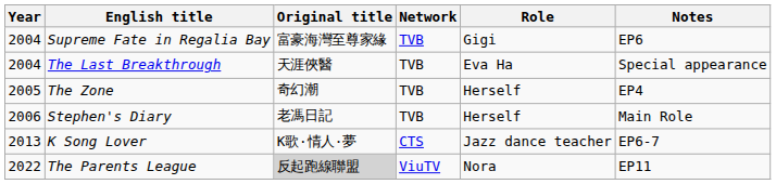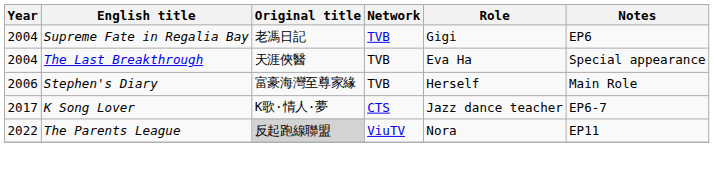 <table class="wikitable sortable">
 <tr>
 <th>Year</th>
 <th>English title</th>
 <th>Original title</th>
 <th>Network</th>
 <th>Role</th>
 <th class="unsortable">Notes</th>
 </tr>
 <tr>
 <td>2004</td>
 <td><em>Supreme Fate in Regalia Bay</em></td>
-<td>富豪海灣至尊家緣</td>
+<td>老馮日記</td>
 <td><a href='#'>TVB</a></td>
 <td>Gigi</td>
 <td>EP6</td>
 </tr>
 <tr>
 <td>2004</td>
 <td><em><a href='#'>The Last Breakthrough</a></em></td>
 <td>天涯俠醫</td>
 <td>TVB</td>
 <td>Eva Ha</td>
 <td>Special appearance</td>
 </tr>
 <tr>
-<td>2005</td>
-<td><em>The Zone</em></td>
-<td>奇幻潮</td>
-<td>TVB</td>
-<td>Herself</td>
-<td>EP4</td>
-</tr>
-<tr>
 <td>2006</td>
 <td><em>Stephen's Diary</em></td>
-<td>老馮日記</td>
+<td>富豪海灣至尊家緣</td>
 <td>TVB</td>
 <td>Herself</td>
 <td>Main Role</td>
 </tr>
 <tr>
-<td>2013</td>
+<td>2017</td>
 <td><em>K Song Lover</em></td>
 <td>K歌·情人·夢</td>
 <td><a href='#'>CTS</a></td>
 <td>Jazz dance teacher</td>
 <td>EP6-7</td>
 </tr>
 <tr>
 <td>2022</td>
 <td><em>The Parents League</em></td>
 <td style="background: lightgrey;">反起跑線聯盟</td>
 <td><a href='#'>ViuTV</a></td>
 <td>Nora</td>
 <td>EP11</td>
 </tr>
 <tr>
 </tr>
 </table>
